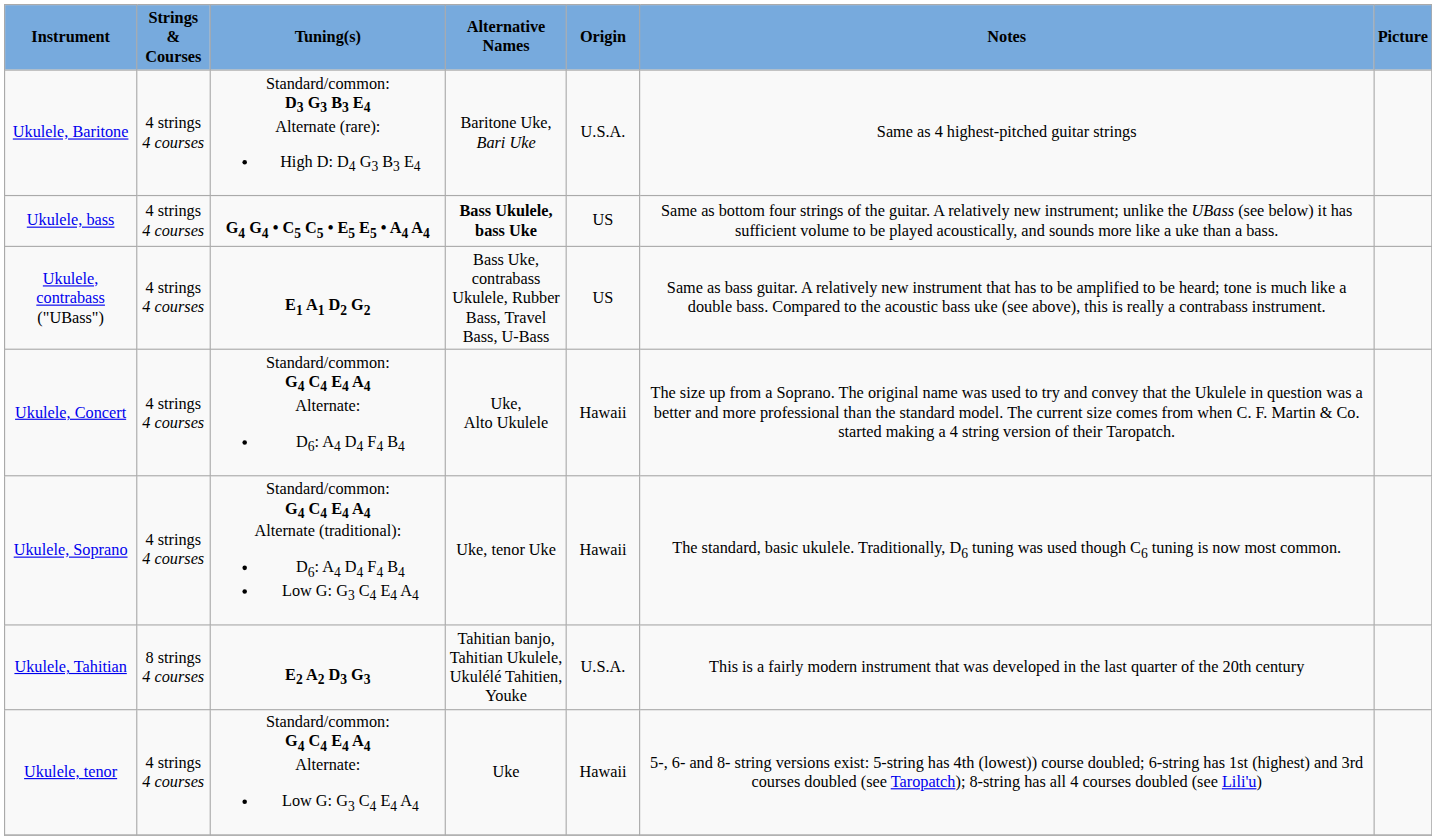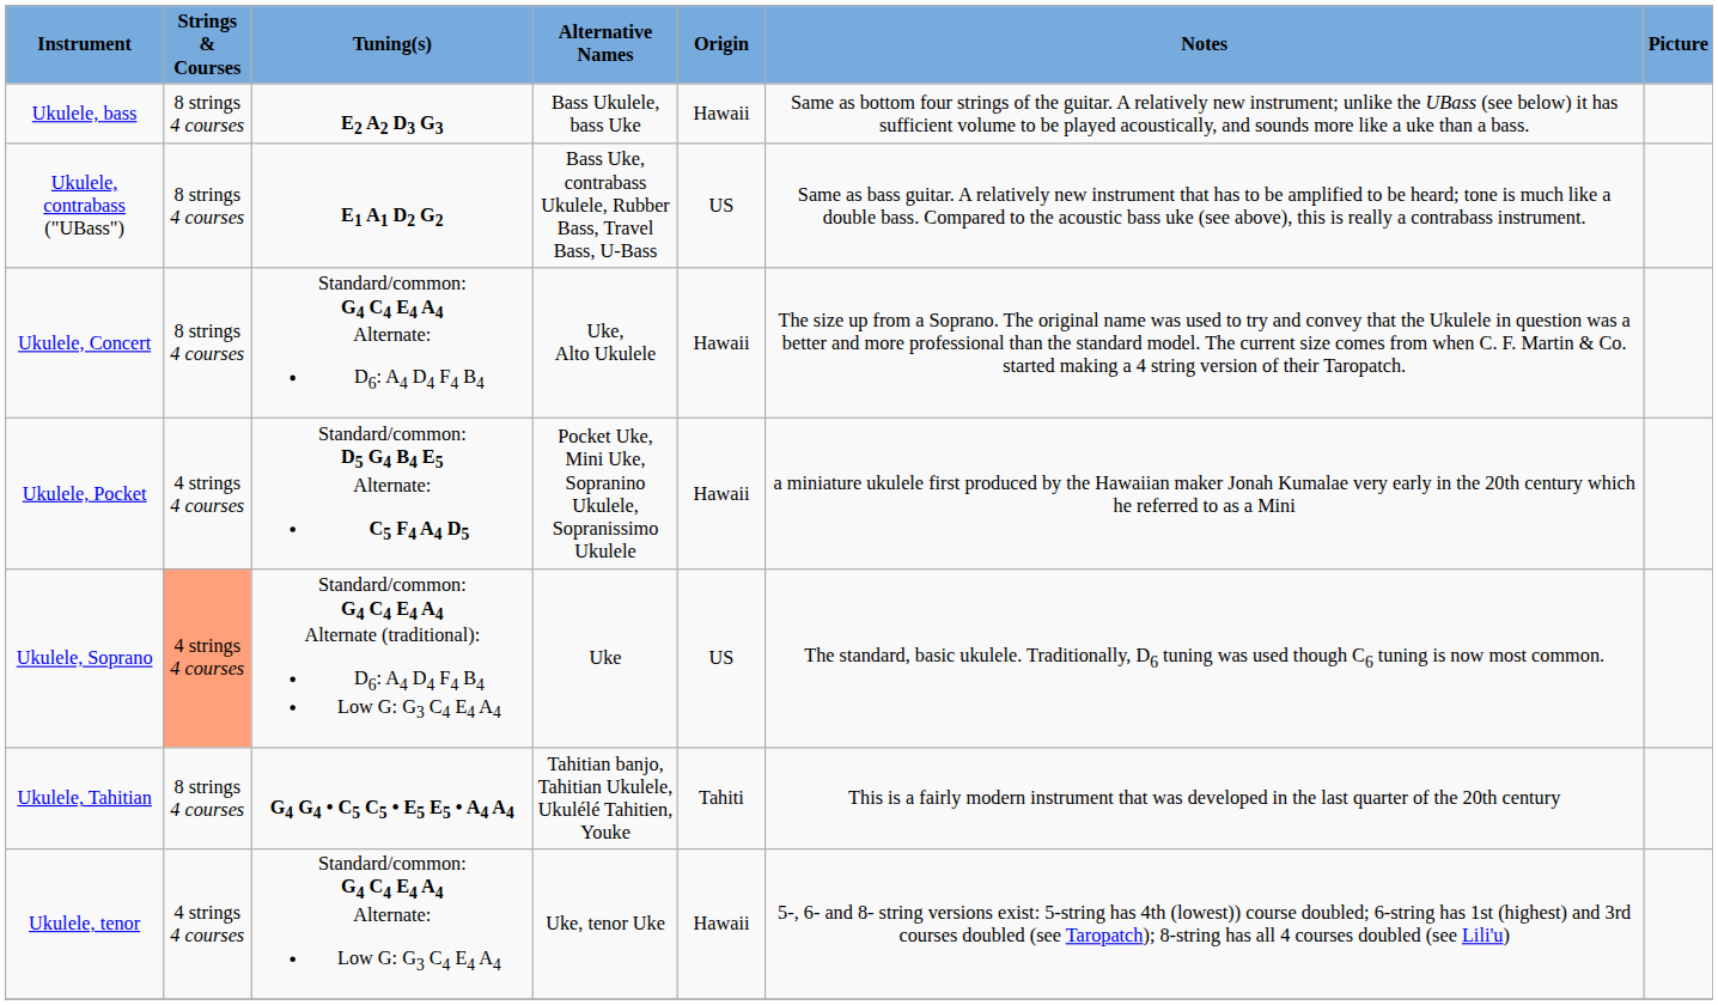 <table class="wikitable" style="margin:0.5em auto; clear:both; font-size:.9em; text-align:center; width:100%">
 <tr>
 <th style="background: #7ad;">Instrument</th>
 <th style="background: #7ad;" scope="col" width="58">Strings & Courses</th>
 <th style="background: #7ad;" scope="col" width="202">Tuning(s)</th>
 <th style="background: #7ad;" scope="col" width="100">Alternative Names</th>
 <th style="background: #7ad;" scope="col" width="58">Origin</th>
 <th style="background: #7ad;" scope="col" width'"140">Notes</th>
 <th style="background: #7ad;">Picture</th>
 </tr>
 <tr>
-<td><a href='#'>Ukulele, Baritone</a></td>
-<td>4 strings<br><em>4 courses</em></td>
-<td>Standard/common:<br><strong>D<sub>3</sub> G<sub>3</sub> B<sub>3</sub> E<sub>4</sub> </strong><br>Alternate (rare):<ul><li>High D: D<sub>4</sub> G<sub>3</sub> B<sub>3</sub> E<sub>4</sub></li></ul></td>
-<td>Baritone Uke, <em>Bari Uke</em></td>
-<td>U.S.A.</td>
-<td>Same as 4 highest-pitched guitar strings</td>
-<td></td>
-</tr>
-<tr>
 <td><a href='#'>Ukulele, bass</a></td>
-<td>4 strings<br><em>4 courses</em></td>
-<td><br><strong>G<sub>4</sub> G<sub>4</sub> • C<sub>5</sub> C<sub>5</sub> • E<sub>5</sub> E<sub>5</sub> • A<sub>4</sub> A<sub>4</sub></strong></td>
-<td><strong>Bass Ukulele, bass Uke</strong></td>
-<td>US</td>
+<td>8 strings<br><em>4 courses</em></td>
+<td><br><strong>E<sub>2</sub> A<sub>2</sub> D<sub>3</sub> G<sub>3</sub> </strong></td>
+<td>Bass Ukulele, bass Uke</td>
+<td>Hawaii</td>
 <td>Same as bottom four strings of the guitar.  A relatively new instrument; unlike the <em>UBass</em> (see below) it has sufficient volume to be played acoustically, and sounds more like a uke than a bass.</td>
 <td></td>
 </tr>
 <tr>
 <td><a href='#'>Ukulele, contrabass</a> ("UBass")</td>
-<td>4 strings<br><em>4 courses</em></td>
+<td>8 strings<br><em>4 courses</em></td>
 <td><br><strong>E<sub>1</sub> A<sub>1</sub> D<sub>2</sub> G<sub>2</sub> </strong></td>
 <td>Bass Uke, contrabass Ukulele, Rubber Bass, Travel Bass,  U-Bass</td>
 <td>US</td>
 <td>Same as bass guitar.  A relatively new instrument that has to be amplified to be heard; tone is much like a double bass.  Compared to the acoustic bass uke (see above), this is really a contrabass instrument.</td>
 <td></td>
 </tr>
 <tr>
 <td><a href='#'>Ukulele, Concert</a></td>
-<td>4 strings<br><em>4 courses</em></td>
+<td>8 strings<br><em>4 courses</em></td>
 <td>Standard/common:<br><strong>G<sub>4</sub> C<sub>4</sub> E<sub>4</sub> A<sub>4</sub></strong><br>Alternate:<ul><li>D<sub>6</sub>: A<sub>4</sub> D<sub>4</sub> F<sub>4</sub> B<sub>4</sub></li></ul></td>
 <td>Uke,<br>Alto Ukulele</td>
 <td>Hawaii</td>
 <td>The size up from a Soprano. The original name was used to try and convey that the Ukulele in question was a better and more professional than the standard model. The current size comes from when C. F. Martin & Co. started making a 4 string version of their Taropatch.</td>
 <td></td>
 </tr>
 <tr>
+<td><a href='#'>Ukulele, Pocket</a></td>
+<td>4 strings<br><em>4 courses</em></td>
+<td>Standard/common:<br><strong>D<sub>5</sub> G<sub>4</sub> B<sub>4</sub> E<sub>5</sub></strong><br>Alternate:<ul><li><strong>C<sub>5</sub> F<sub>4</sub> A<sub>4</sub> D<sub>5</sub></strong></li></ul></td>
+<td>Pocket Uke, Mini Uke, Sopranino Ukulele, Sopranissimo Ukulele</td>
+<td>Hawaii</td>
+<td>a miniature ukulele first produced by the Hawaiian maker Jonah Kumalae very early in the 20th century which he referred to as a Mini</td>
+<td></td>
+</tr>
+<tr>
 <td><a href='#'>Ukulele, Soprano</a></td>
-<td>4 strings<br><em>4 courses</em></td>
+<td style="background: lightsalmon;">4 strings<br><em>4 courses</em></td>
 <td>Standard/common:<br><strong>G<sub>4</sub> C<sub>4</sub> E<sub>4</sub> A<sub>4</sub></strong><br>Alternate (traditional):<ul><li>D<sub>6</sub>: A<sub>4</sub> D<sub>4</sub> F<sub>4</sub> B<sub>4</sub></li><li>Low G: G<sub>3</sub> C<sub>4</sub> E<sub>4</sub> A<sub>4</sub></li></ul></td>
-<td>Uke, tenor Uke</td>
-<td>Hawaii</td>
+<td>Uke</td>
+<td>US</td>
 <td>The standard, basic ukulele.  Traditionally, D<sub>6</sub> tuning was used though C<sub>6</sub> tuning is now most common.</td>
 <td></td>
 </tr>
 <tr>
 <td><a href='#'>Ukulele, Tahitian</a></td>
 <td>8 strings<br><em>4 courses</em></td>
-<td><br><strong>E<sub>2</sub> A<sub>2</sub> D<sub>3</sub> G<sub>3</sub> </strong></td>
+<td><br><strong>G<sub>4</sub> G<sub>4</sub> • C<sub>5</sub> C<sub>5</sub> • E<sub>5</sub> E<sub>5</sub> • A<sub>4</sub> A<sub>4</sub></strong></td>
 <td>Tahitian banjo, Tahitian Ukulele, Ukulélé Tahitien, Youke</td>
-<td>U.S.A.</td>
+<td>Tahiti</td>
 <td>This is a fairly modern instrument that was developed in the last quarter of the 20th century</td>
 <td></td>
 </tr>
 <tr>
 <td><a href='#'>Ukulele, tenor</a></td>
 <td>4 strings<br><em>4 courses</em></td>
 <td>Standard/common:<br><strong>G<sub>4</sub> C<sub>4</sub> E<sub>4</sub> A<sub>4</sub></strong><br>Alternate:<ul><li>Low G: G<sub>3</sub> C<sub>4</sub> E<sub>4</sub> A<sub>4</sub></li></ul></td>
-<td>Uke</td>
+<td>Uke, tenor Uke</td>
 <td>Hawaii</td>
 <td>5-, 6- and 8- string versions exist: 5-string has 4th (lowest)) course doubled; 6-string has 1st (highest) and 3rd courses doubled (see <a href='#'>Taropatch</a>); 8-string has all 4 courses doubled (see <a href='#'>Lili'u</a>)</td>
 <td></td>
 </tr>
 <tr>
 </tr>
 </table>
